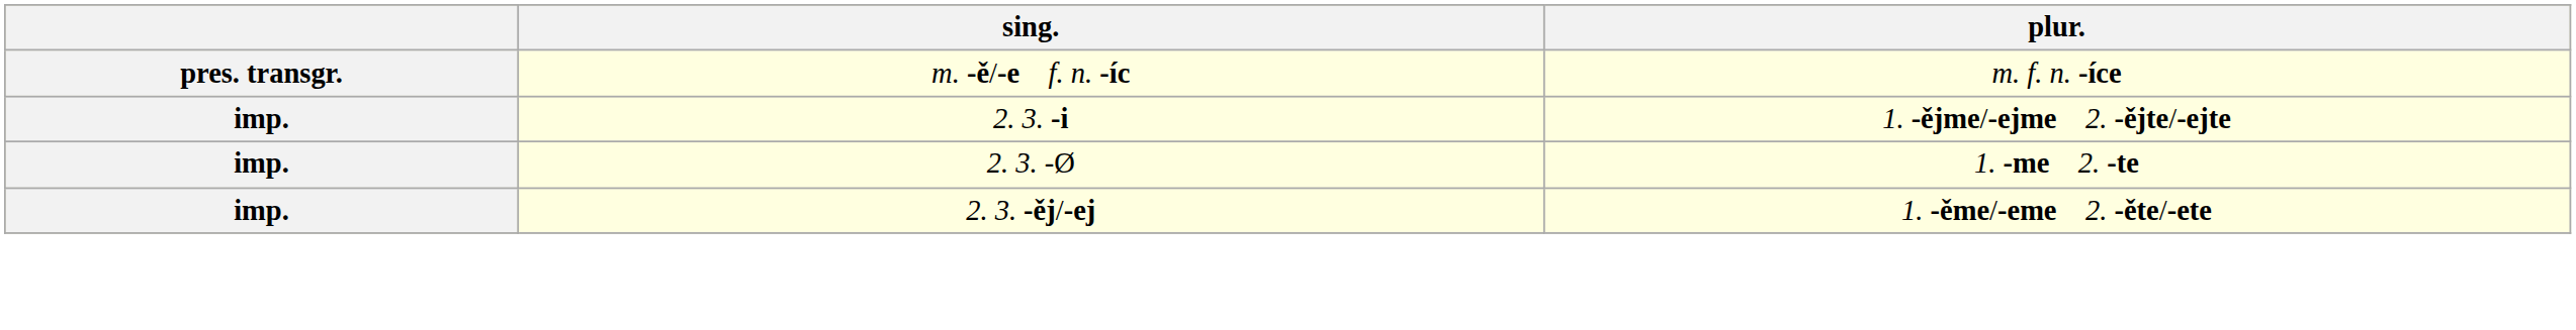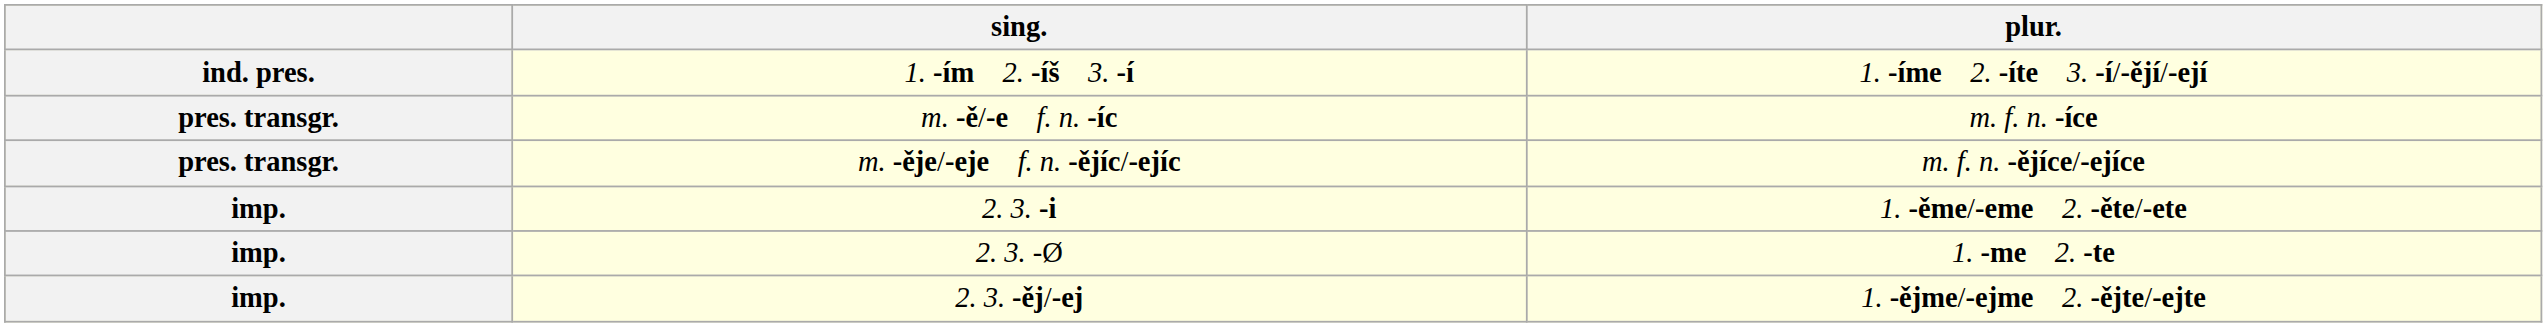 <table class="wikitable" border="1" width=90% style="text-align:center; background:lightyellow">
 <tr>
 <th></th>
 <th width=40%>sing.</th>
 <th width=40%>plur.</th>
 </tr>
 <tr>
+<th>ind. pres.</th>
+<td><em>1.</em> <strong>-ím</strong>    <em>2.</em> <strong>-íš</strong>    <em>3.</em> <strong>-í</strong></td>
+<td><em>1.</em> <strong>-íme</strong>    <em>2.</em> <strong>-íte</strong>    <em>3.</em> <strong>-í</strong>/<strong>-ějí</strong>/<strong>-ejí</strong></td>
+</tr>
+<tr>
 <th>pres. transgr.</th>
 <td><em>m.</em> <strong>-ě</strong>/<strong>-e</strong>    <em>f. n. </em> <strong>-íc</strong></td>
 <td><em>m. f. n.</em> <strong>-íce</strong></td>
 </tr>
 <tr>
+<th>pres. transgr.</th>
+<td><em>m.</em> <strong>-ěje</strong>/<strong>-eje</strong>    <em>f. n. </em> <strong>-ějíc</strong>/<strong>-ejíc</strong></td>
+<td><em>m. f. n.</em> <strong>-ějíce</strong>/<strong>-ejíce</strong></td>
+</tr>
+<tr>
 <th>imp.</th>
 <td><em>2. 3.</em> <strong>-i</strong></td>
-<td><em>1.</em> <strong>-ějme</strong>/<strong>-ejme</strong>    <em>2.</em> <strong>-ějte</strong>/<strong>-ejte</strong></td>
+<td><em>1.</em> <strong>-ěme</strong>/<strong>-eme</strong>    <em>2.</em> <strong>-ěte</strong>/<strong>-ete</strong></td>
 </tr>
 <tr>
 <th>imp.</th>
 <td><em>2. 3.</em> -Ø</td>
 <td><em>1.</em> <strong>-me</strong>    <em>2.</em> <strong>-te</strong></td>
 </tr>
 <tr>
 <th>imp.</th>
 <td><em>2. 3.</em> <strong>-ěj</strong>/<strong>-ej</strong></td>
-<td><em>1.</em> <strong>-ěme</strong>/<strong>-eme</strong>    <em>2.</em> <strong>-ěte</strong>/<strong>-ete</strong></td>
+<td><em>1.</em> <strong>-ějme</strong>/<strong>-ejme</strong>    <em>2.</em> <strong>-ějte</strong>/<strong>-ejte</strong></td>
 </tr>
 </table>
